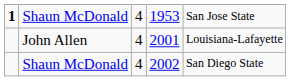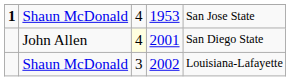 <table class="wikitable">
 <tr>
 </tr>
 <tr>
 <td><strong>1</strong></td>
 <td><a href='#'>Shaun McDonald</a></td>
 <td>4</td>
 <td><a href='#'>1953</a></td>
 <td style="font-size:80%;">San Jose State</td>
 </tr>
 <tr>
 <td></td>
 <td>John Allen</td>
-<td>4</td>
+<td style="background: lightyellow;">4</td>
 <td><a href='#'>2001</a></td>
-<td style="font-size:80%;">Louisiana-Lafayette</td>
+<td style="font-size:80%;">San Diego State</td>
 </tr>
 <tr>
 <td></td>
 <td><a href='#'>Shaun McDonald</a></td>
-<td>4</td>
+<td>3</td>
 <td><a href='#'>2002</a></td>
-<td style="font-size:80%;">San Diego State</td>
+<td style="font-size:80%;">Louisiana-Lafayette</td>
 </tr>
 </table>
